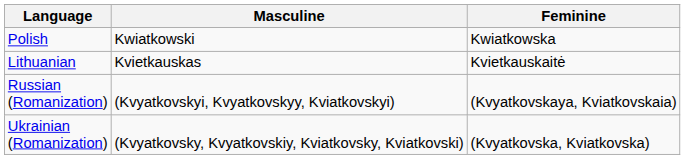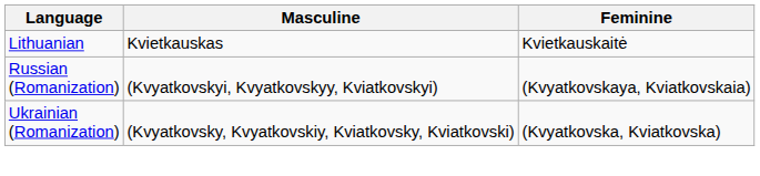 <table class="wikitable">
 <tr>
 <th>Language</th>
 <th>Masculine</th>
 <th>Feminine</th>
-</tr>
-<tr>
-<td><a href='#'>Polish</a></td>
-<td>Kwiatkowski</td>
-<td>Kwiatkowska</td>
 </tr>
 <tr>
 <td><a href='#'>Lithuanian</a></td>
 <td>Kvietkauskas</td>
 <td>Kvietkauskaitė</td>
 </tr>
 <tr>
 <td><a href='#'>Russian</a> <br>(<a href='#'>Romanization</a>)</td>
 <td><br> (Kvyatkovskyi, Kvyatkovskyy, Kviatkovskyi)</td>
 <td><br> (Kvyatkovskaya, Kviatkovskaia)</td>
 </tr>
 <tr>
 <td><a href='#'>Ukrainian</a> <br>(<a href='#'>Romanization</a>)</td>
 <td><br> (Kvyatkovsky, Kvyatkovskiy, Kviatkovsky, Kviatkovski)</td>
 <td><br> (Kvyatkovska, Kviatkovska)</td>
 </tr>
 </table>
